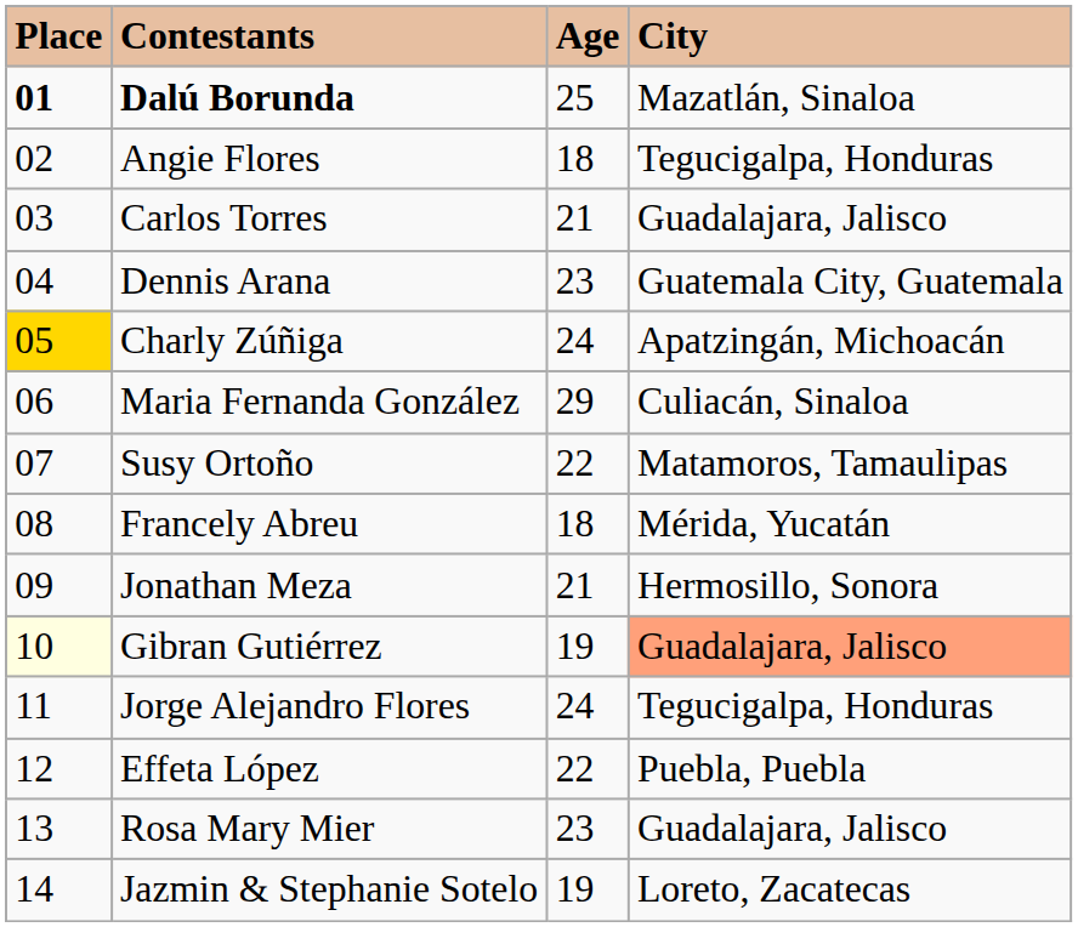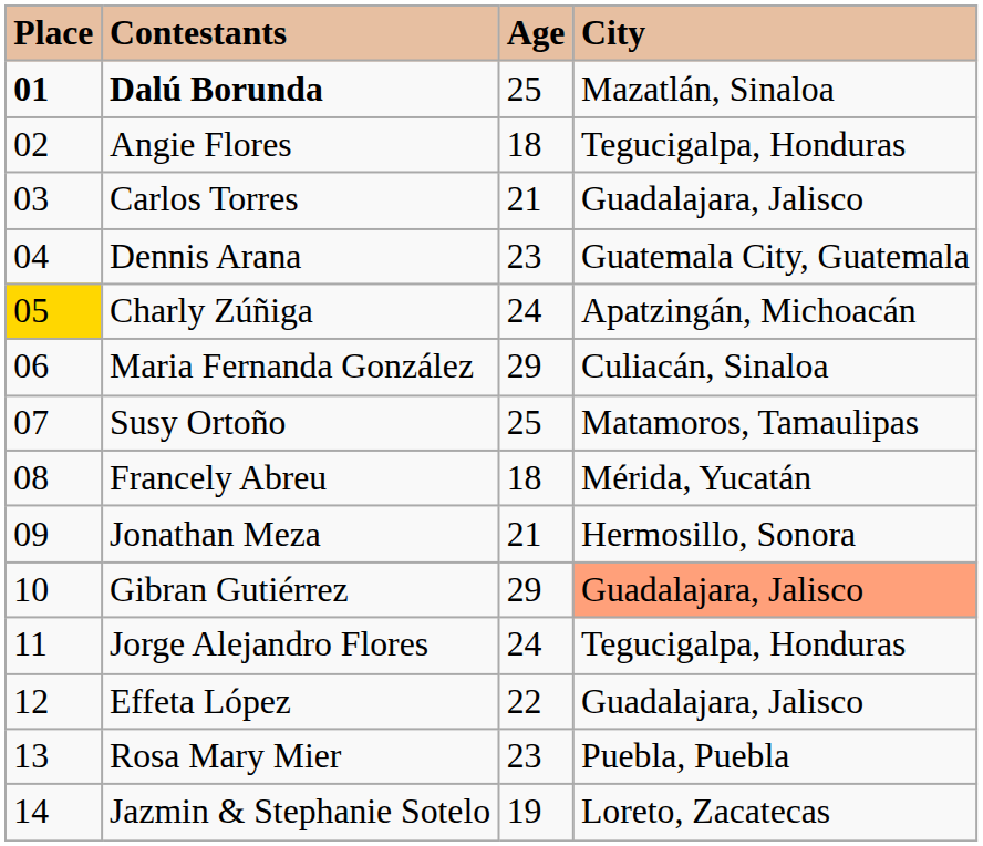 <table class="wikitable">
 <tr style="background:#E7BFA1; color:Black;">
 <td><strong>Place</strong></td>
 <td><strong>Contestants</strong></td>
 <td><strong>Age</strong></td>
 <td><strong>City</strong></td>
 </tr>
 <tr>
 <td><strong>01</strong></td>
 <td><strong>Dalú Borunda</strong></td>
 <td>25</td>
 <td>Mazatlán, Sinaloa</td>
 </tr>
 <tr>
 <td>02</td>
 <td>Angie Flores</td>
 <td>18</td>
 <td>Tegucigalpa, Honduras</td>
 </tr>
 <tr>
 <td>03</td>
 <td>Carlos Torres</td>
 <td>21</td>
 <td>Guadalajara, Jalisco</td>
 </tr>
 <tr>
 <td>04</td>
 <td>Dennis Arana</td>
 <td>23</td>
 <td>Guatemala City, Guatemala</td>
 </tr>
 <tr>
 <td style="background: gold;">05</td>
 <td>Charly Zúñiga</td>
 <td>24</td>
 <td>Apatzingán, Michoacán</td>
 </tr>
 <tr>
 <td>06</td>
 <td>Maria Fernanda González</td>
 <td>29</td>
 <td>Culiacán, Sinaloa</td>
 </tr>
 <tr>
 <td>07</td>
 <td>Susy Ortoño</td>
-<td>22</td>
+<td>25</td>
 <td>Matamoros, Tamaulipas</td>
 </tr>
 <tr>
 <td>08</td>
 <td>Francely Abreu</td>
 <td>18</td>
 <td>Mérida, Yucatán</td>
 </tr>
 <tr>
 <td>09</td>
 <td>Jonathan Meza</td>
 <td>21</td>
 <td>Hermosillo, Sonora</td>
 </tr>
 <tr>
-<td style="background: lightyellow;">10</td>
+<td>10</td>
 <td>Gibran Gutiérrez</td>
-<td>19</td>
+<td>29</td>
 <td style="background: lightsalmon;">Guadalajara, Jalisco</td>
 </tr>
 <tr>
 <td>11</td>
 <td>Jorge Alejandro Flores</td>
 <td>24</td>
 <td>Tegucigalpa, Honduras</td>
 </tr>
 <tr>
 <td>12</td>
 <td>Effeta López</td>
 <td>22</td>
-<td>Puebla, Puebla</td>
+<td>Guadalajara, Jalisco</td>
 </tr>
 <tr>
 <td>13</td>
 <td>Rosa Mary Mier</td>
 <td>23</td>
-<td>Guadalajara, Jalisco</td>
+<td>Puebla, Puebla</td>
 </tr>
 <tr>
 <td>14</td>
 <td>Jazmin & Stephanie Sotelo</td>
 <td>19</td>
 <td>Loreto, Zacatecas</td>
 </tr>
 </table>
